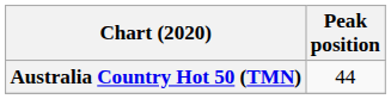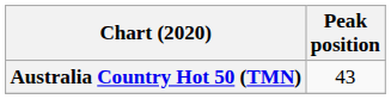 <table class="wikitable sortable plainrowheaders" style="text-align:center;">
 <tr>
 <th>Chart (2020)</th>
 <th>Peak<br>position</th>
 </tr>
 <tr>
 <th scope="row">Australia <a href='#'>Country Hot 50</a> (<a href='#'>TMN</a>)</th>
-<td>44</td>
+<td>43</td>
 </tr>
 <tr>
 </tr>
 <tr>
 </tr>
 <tr>
 </tr>
 </table>
